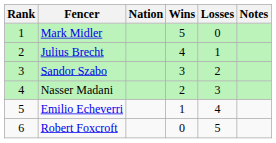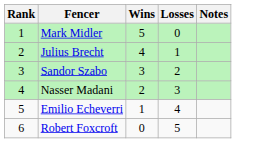 <table class="wikitable sortable" style="text-align:center">
 <tr>
 <th>Rank</th>
 <th>Fencer</th>
-<th>Nation</th>
 <th>Wins</th>
 <th>Losses</th>
 <th>Notes</th>
 </tr>
 <tr bgcolor=bbf3bb>
 <td>1</td>
 <td align=left><a href='#'>Mark Midler</a></td>
-<td align=left></td>
 <td>5</td>
 <td>0</td>
 <td></td>
 </tr>
 <tr bgcolor=bbf3bb>
 <td>2</td>
 <td align=left><a href='#'>Julius Brecht</a></td>
-<td align=left></td>
 <td>4</td>
 <td>1</td>
 <td></td>
 </tr>
 <tr bgcolor=bbf3bb>
 <td>3</td>
 <td align=left><a href='#'>Sandor Szabo</a></td>
-<td align=left></td>
 <td>3</td>
 <td>2</td>
 <td></td>
 </tr>
 <tr bgcolor=bbf3bb>
 <td>4</td>
 <td align=left>Nasser Madani</td>
-<td align=left></td>
 <td>2</td>
 <td>3</td>
 <td></td>
 </tr>
 <tr>
 <td>5</td>
 <td align=left><a href='#'>Emilio Echeverri</a></td>
-<td align=left></td>
 <td>1</td>
 <td>4</td>
 <td></td>
 </tr>
 <tr>
 <td>6</td>
 <td align=left><a href='#'>Robert Foxcroft</a></td>
-<td align=left></td>
 <td>0</td>
 <td>5</td>
 <td></td>
 </tr>
 </table>
